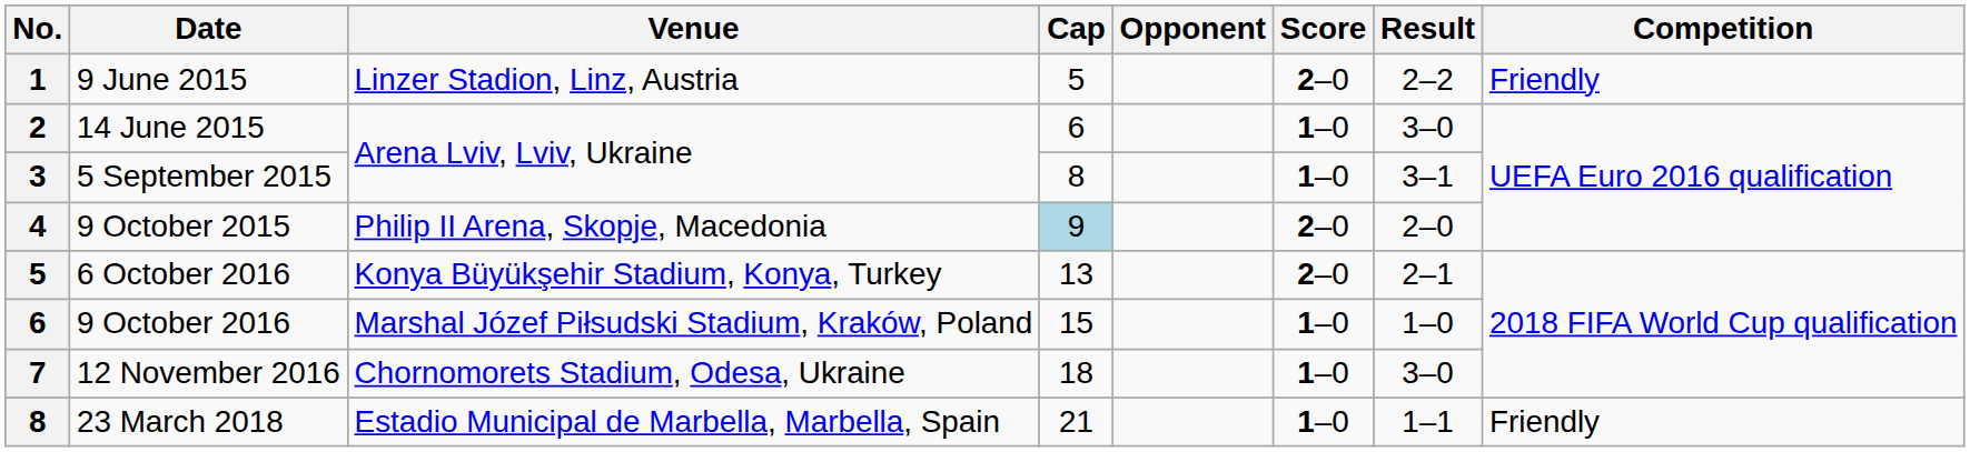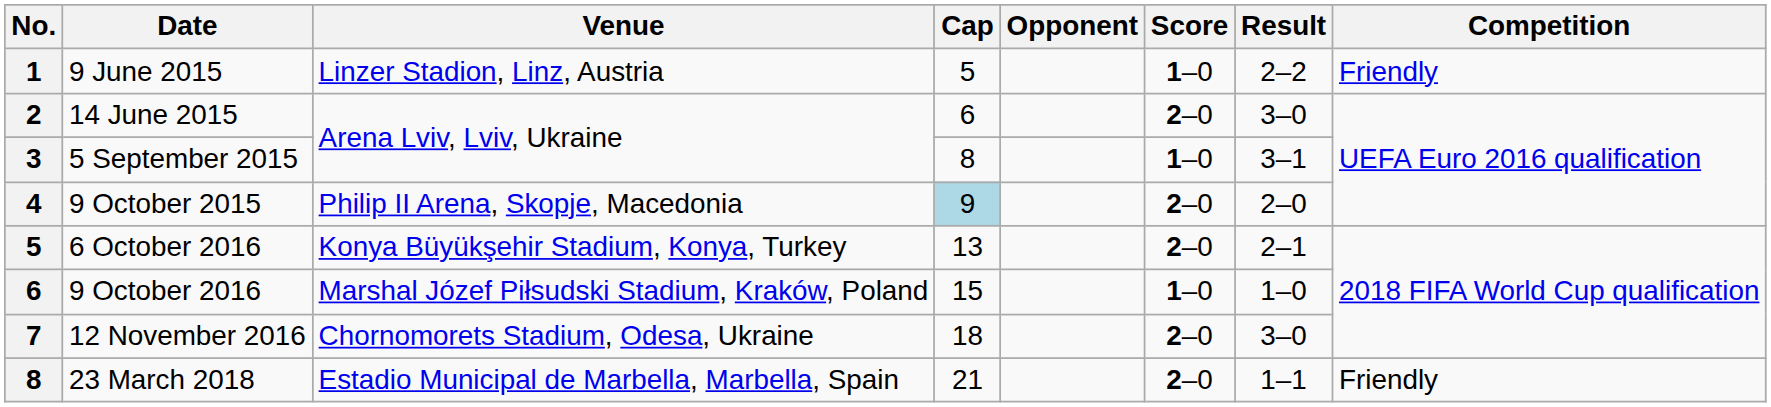 <table class="wikitable sortable plainrowheaders">
 <tr>
 <th scope=col>No.</th>
 <th scope=col data-sort-type=date>Date</th>
 <th scope=col>Venue</th>
 <th scope=col>Cap</th>
 <th scope=col>Opponent</th>
 <th scope=col>Score</th>
 <th scope=col>Result</th>
 <th scope=col>Competition</th>
 </tr>
 <tr>
 <th scope=row>1</th>
 <td>9 June 2015</td>
 <td><a href='#'>Linzer Stadion</a>, <a href='#'>Linz</a>, Austria</td>
 <td align=center>5</td>
 <td></td>
-<td align=center><strong>2</strong>–0</td>
+<td align=center><strong>1</strong>–0</td>
 <td align=center>2–2</td>
 <td><a href='#'>Friendly</a></td>
 </tr>
 <tr>
 <th scope=row>2</th>
 <td>14 June 2015</td>
 <td rowspan=2><a href='#'>Arena Lviv</a>, <a href='#'>Lviv</a>, Ukraine</td>
 <td align=center>6</td>
 <td></td>
-<td align=center><strong>1</strong>–0</td>
+<td align=center><strong>2</strong>–0</td>
 <td align=center>3–0</td>
 <td rowspan=3><a href='#'>UEFA Euro 2016 qualification</a></td>
 </tr>
 <tr>
 <th scope=row>3</th>
 <td>5 September 2015</td>
 <td align=center>8</td>
 <td></td>
 <td align=center><strong>1</strong>–0</td>
 <td align=center>3–1</td>
 </tr>
 <tr>
 <th scope=row>4</th>
 <td>9 October 2015</td>
 <td><a href='#'>Philip II Arena</a>, <a href='#'>Skopje</a>, Macedonia</td>
 <td align=center style="background: lightblue;">9</td>
 <td></td>
 <td align=center><strong>2</strong>–0</td>
 <td align=center>2–0</td>
 </tr>
 <tr>
 <th scope=row>5</th>
 <td>6 October 2016</td>
 <td><a href='#'>Konya Büyükşehir Stadium</a>, <a href='#'>Konya</a>, Turkey</td>
 <td align=center>13</td>
 <td></td>
 <td align=center><strong>2</strong>–0</td>
 <td align=center>2–1</td>
 <td rowspan=3><a href='#'>2018 FIFA World Cup qualification</a></td>
 </tr>
 <tr>
 <th scope=row>6</th>
 <td>9 October 2016</td>
 <td><a href='#'>Marshal Józef Piłsudski Stadium</a>, <a href='#'>Kraków</a>, Poland</td>
 <td align=center>15</td>
 <td></td>
 <td align=center><strong>1</strong>–0</td>
 <td align=center>1–0</td>
 </tr>
 <tr>
 <th scope=row>7</th>
 <td>12 November 2016</td>
 <td><a href='#'>Chornomorets Stadium</a>, <a href='#'>Odesa</a>, Ukraine</td>
 <td align=center>18</td>
 <td></td>
-<td align=center><strong>1</strong>–0</td>
+<td align=center><strong>2</strong>–0</td>
 <td align=center>3–0</td>
 </tr>
 <tr>
 <th scope=row>8</th>
 <td>23 March 2018</td>
 <td><a href='#'>Estadio Municipal de Marbella</a>, <a href='#'>Marbella</a>, Spain</td>
 <td align=center>21</td>
 <td></td>
-<td align=center><strong>1</strong>–0</td>
+<td align=center><strong>2</strong>–0</td>
 <td align=center>1–1</td>
 <td rowspan=2>Friendly</td>
 </tr>
 </table>
